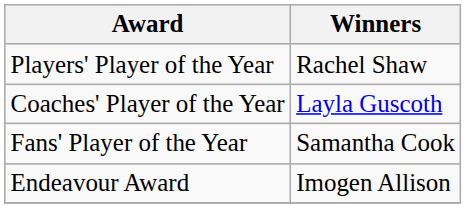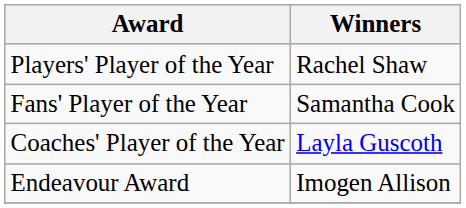 <table class="wikitable collapsible">
 <tr>
 <th>Award</th>
 <th>Winners</th>
 </tr>
 <tr>
 <td>Players' Player of the Year</td>
 <td>Rachel Shaw</td>
 </tr>
 <tr>
+<td>Fans' Player of the Year</td>
+<td>Samantha Cook</td>
+</tr>
+<tr>
 <td>Coaches' Player of the Year</td>
 <td><a href='#'>Layla Guscoth</a></td>
-</tr>
-<tr>
-<td>Fans' Player of the Year</td>
-<td>Samantha Cook</td>
 </tr>
 <tr>
 <td>Endeavour Award</td>
 <td>Imogen Allison</td>
 </tr>
 <tr>
 </tr>
 </table>
